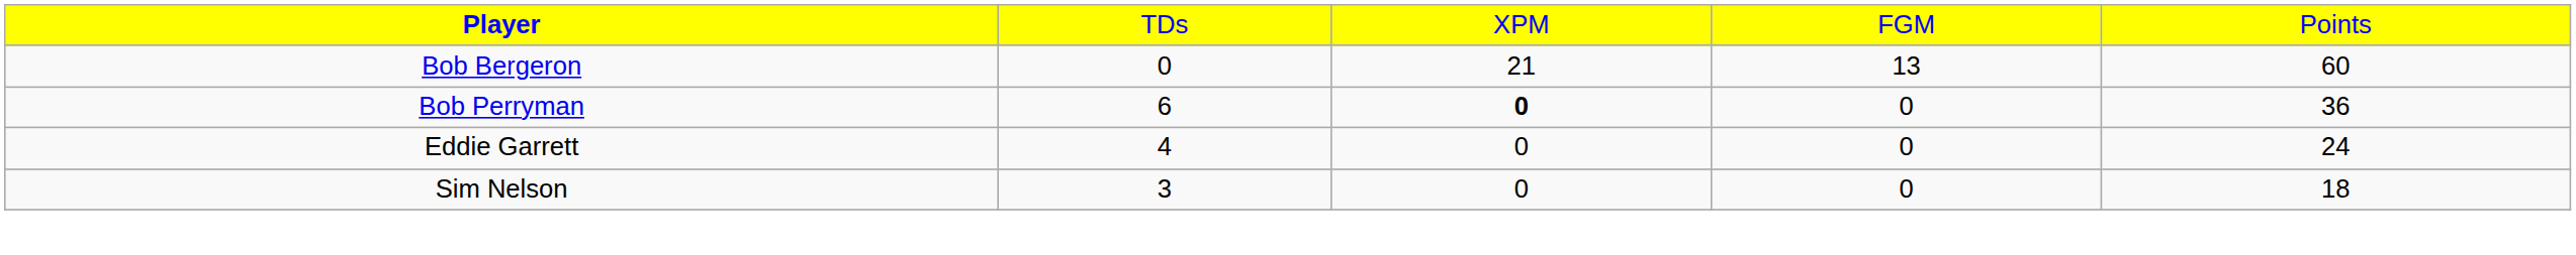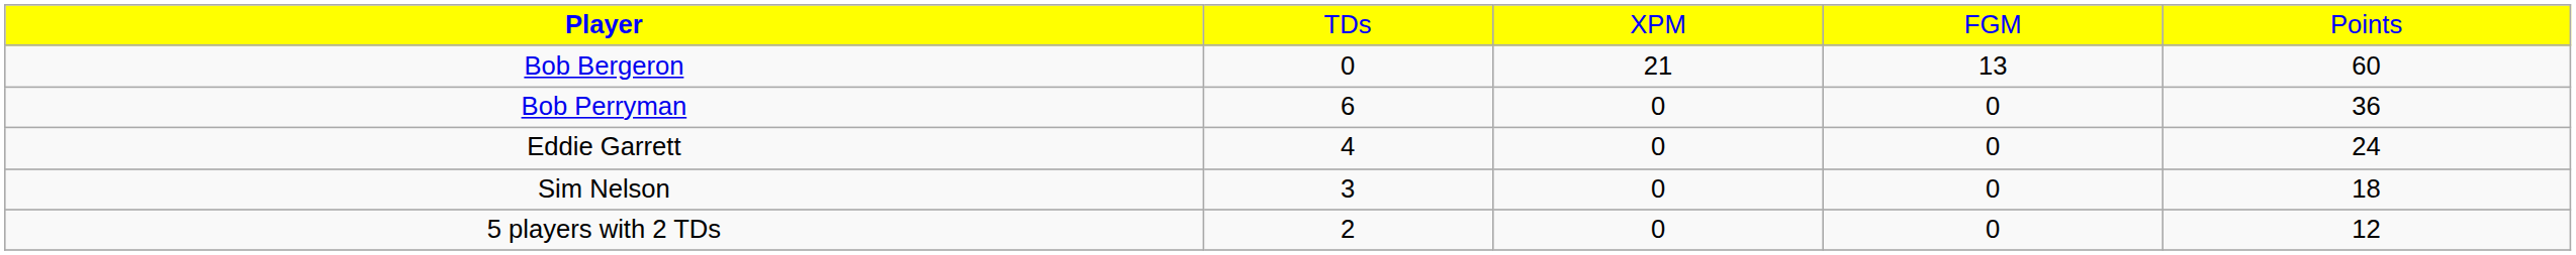 <table class="wikitable" width="80%">
 <tr align="center"  style="background:yellow;color:blue;">
 <td><strong>Player</strong></td>
 <td>TDs</td>
 <td>XPM</td>
 <td>FGM</td>
 <td>Points</td>
 </tr>
 <tr align="center" bgcolor="">
 <td><a href='#'>Bob Bergeron</a></td>
 <td>0</td>
 <td>21</td>
 <td>13</td>
 <td>60</td>
 </tr>
 <tr align="center" bgcolor="">
 <td><a href='#'>Bob Perryman</a></td>
 <td>6</td>
-<td><strong>0</strong></td>
+<td>0</td>
 <td>0</td>
 <td>36</td>
 </tr>
 <tr align="center" bgcolor="">
 <td>Eddie Garrett</td>
 <td>4</td>
 <td>0</td>
 <td>0</td>
 <td>24</td>
 </tr>
 <tr align="center" bgcolor="">
 <td>Sim Nelson</td>
 <td>3</td>
 <td>0</td>
 <td>0</td>
 <td>18</td>
 </tr>
+<tr align="center" bgcolor="">
+<td>5 players with 2 TDs</td>
+<td>2</td>
+<td>0</td>
+<td>0</td>
+<td>12</td>
+</tr>
 </table>
